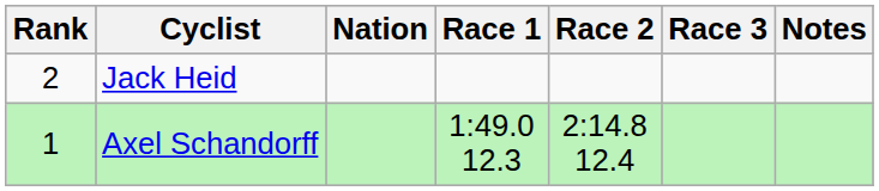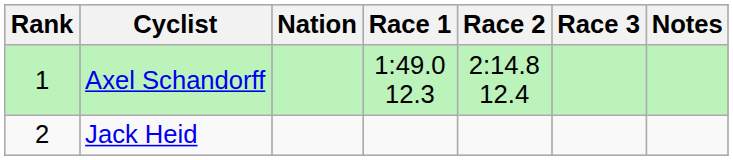 <table class="wikitable sortable" style="text-align:center">
 <tr>
 <th>Rank</th>
 <th>Cyclist</th>
 <th>Nation</th>
 <th>Race 1</th>
 <th>Race 2</th>
 <th>Race 3</th>
 <th>Notes</th>
 </tr>
+<tr bgcolor=bbf3bb>
+<td>1</td>
+<td align=left><a href='#'>Axel Schandorff</a></td>
+<td align=left></td>
+<td>1:49.0<br>12.3</td>
+<td>2:14.8<br>12.4</td>
+<td></td>
+<td></td>
+</tr>
 <tr>
 <td>2</td>
 <td align=left><a href='#'>Jack Heid</a></td>
 <td align=left></td>
 <td></td>
 <td></td>
 <td></td>
 <td></td>
 </tr>
-<tr bgcolor=bbf3bb>
-<td>1</td>
-<td align=left><a href='#'>Axel Schandorff</a></td>
-<td align=left></td>
-<td>1:49.0<br>12.3</td>
-<td>2:14.8<br>12.4</td>
-<td></td>
-<td></td>
-</tr>
 </table>
